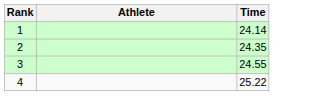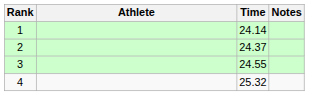 <table class="wikitable" style="text-align:center">
 <tr>
 <th>Rank</th>
 <th Style="width:18em">Athlete</th>
 <th>Time</th>
+<th>Notes</th>
 </tr>
 <tr style="background:#cfc">
 <td>1</td>
 <td style="text-align:left"></td>
 <td>24.14</td>
+<td></td>
 </tr>
 <tr style="background:#cfc">
 <td>2</td>
 <td style="text-align:left"></td>
-<td>24.35</td>
+<td>24.37</td>
+<td></td>
 </tr>
 <tr style="background:#cfc">
 <td>3</td>
 <td style="text-align:left"></td>
 <td>24.55</td>
+<td></td>
 </tr>
 <tr>
 <td>4</td>
 <td style="text-align:left"></td>
-<td>25.22</td>
+<td>25.32</td>
+<td></td>
 </tr>
 </table>
